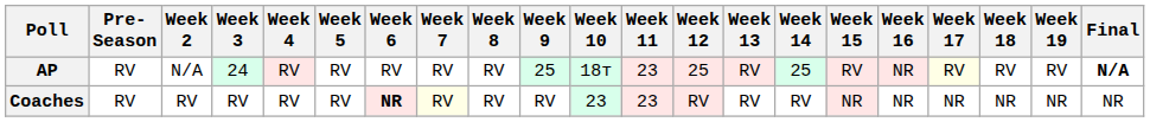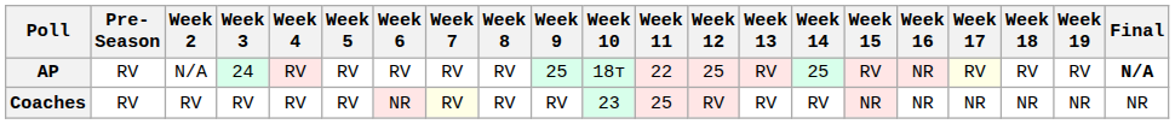 <table class="wikitable" style="white-space:nowrap;font-size:90%">
 <tr>
 <th>Poll</th>
 <th>Pre-<br>Season</th>
 <th>Week<br>2</th>
 <th>Week<br>3</th>
 <th>Week<br>4</th>
 <th>Week<br>5</th>
 <th>Week<br>6</th>
 <th>Week<br>7</th>
 <th>Week<br>8</th>
 <th>Week<br>9</th>
 <th>Week<br>10</th>
 <th>Week<br>11</th>
 <th>Week<br>12</th>
 <th>Week<br>13</th>
 <th>Week<br>14</th>
 <th>Week<br>15</th>
 <th>Week<br>16</th>
 <th>Week<br>17</th>
 <th>Week<br>18</th>
 <th>Week<br>19</th>
 <th>Final</th>
 </tr>
 <tr style="text-align:center;">
 <th>AP</th>
 <td style="background:#FFF;">RV</td>
 <td style="background:#FFF;">N/A</td>
 <td style="background:#D8FFEB;">24</td>
 <td style="background:#FFE6E6;">RV</td>
 <td style="background:#FFF;">RV</td>
 <td style="background:#FFF;">RV</td>
 <td style="background:#FFF;">RV</td>
 <td style="background:#FFF;">RV</td>
 <td style="background:#D8FFEB;">25</td>
 <td style="background:#D8FFEB;">18т</td>
-<td style="background:#FFE6E6;">23</td>
+<td style="background:#FFE6E6;">22</td>
 <td style="background:#FFE6E6;">25</td>
 <td style="background:#FFE6E6;">RV</td>
 <td style="background:#D8FFEB;">25</td>
 <td style="background:#FFE6E6;">RV</td>
 <td style="background:#FFE6E6;">NR</td>
 <td style="background:#FFFFE6;">RV</td>
 <td style="background:#FFF;">RV</td>
 <td style="background:#FFF;">RV</td>
 <td style="background:#FFF;"><strong>N/A</strong></td>
 </tr>
 <tr style="text-align:center;">
 <th>Coaches</th>
 <td style="background:#FFF;">RV</td>
 <td style="background:#FFF;">RV</td>
 <td style="background:#FFF;">RV</td>
 <td style="background:#FFF;">RV</td>
 <td style="background:#FFF;">RV</td>
-<td style="background:#FFE6E6;"><strong>NR</strong></td>
+<td style="background:#FFE6E6;">NR</td>
 <td style="background:#FFFFE6;">RV</td>
 <td style="background:#FFF;">RV</td>
 <td style="background:#FFF;">RV</td>
 <td style="background:#D8FFEB;">23</td>
-<td style="background:#FFE6E6;">23</td>
+<td style="background:#FFE6E6;">25</td>
 <td style="background:#FFE6E6;">RV</td>
 <td style="background:#FFF;">RV</td>
 <td style="background:#FFF;">RV</td>
 <td style="background:#FFE6E6;">NR</td>
 <td style="background:#FFF;">NR</td>
 <td style="background:#FFF;">NR</td>
 <td style="background:#FFF;">NR</td>
 <td style="background:#FFF;">NR</td>
 <td style="background:#FFF;">NR</td>
 </tr>
 </table>
